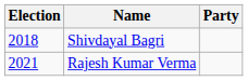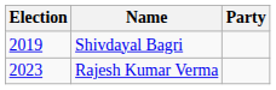 <table class="wikitable sortable">
 <tr>
 <th>Election</th>
 <th>Name</th>
 <th colspan=2>Party</th>
 </tr>
 <tr>
-<td><a href='#'>2018</a></td>
+<td><a href='#'>2019</a></td>
 <td><a href='#'>Shivdayal Bagri</a></td>
 <td></td>
 </tr>
 <tr>
-<td><a href='#'>2021</a></td>
+<td><a href='#'>2023</a></td>
 <td><a href='#'>Rajesh Kumar Verma</a></td>
 <td></td>
 </tr>
 </table>
